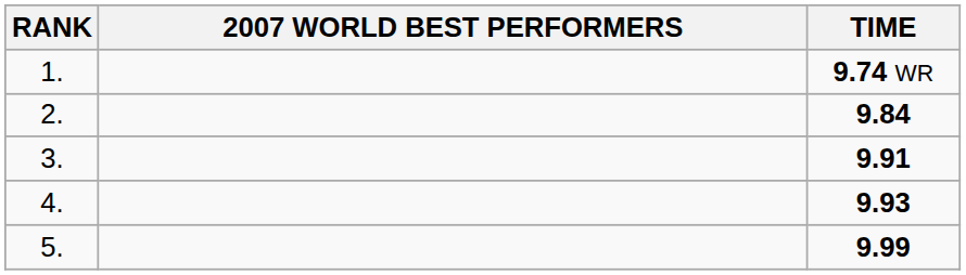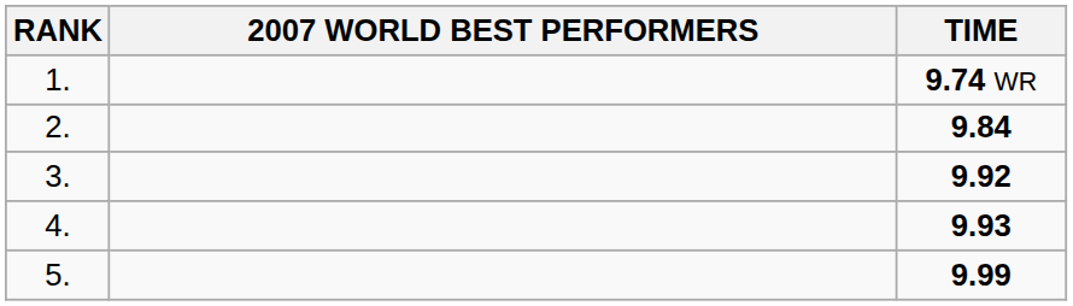 <table class="wikitable" style="border-collapse: collapse; font-size: 90%;">
 <tr>
 <th>RANK</th>
 <th align="center" style="width: 25em">2007 WORLD BEST PERFORMERS</th>
 <th align="center" style="width: 5em">TIME</th>
 </tr>
 <tr>
 <td align="center">1.</td>
 <td></td>
 <td align="center"><strong>9.74</strong> <small>WR</small></td>
 </tr>
 <tr>
 <td align="center">2.</td>
 <td></td>
 <td align="center"><strong>9.84</strong></td>
 </tr>
 <tr>
 <td align="center">3.</td>
 <td></td>
-<td align="center"><strong>9.91</strong></td>
+<td align="center"><strong>9.92</strong></td>
 </tr>
 <tr>
 <td align="center">4.</td>
 <td></td>
 <td align="center"><strong>9.93</strong></td>
 </tr>
 <tr>
 <td align="center">5.</td>
 <td></td>
 <td align="center"><strong>9.99</strong></td>
 </tr>
 </table>
